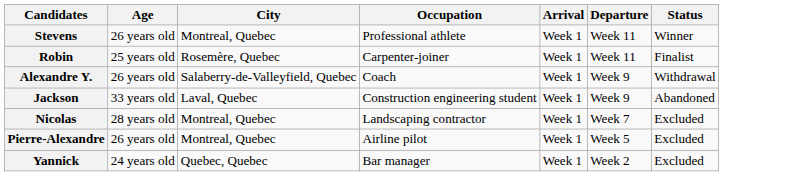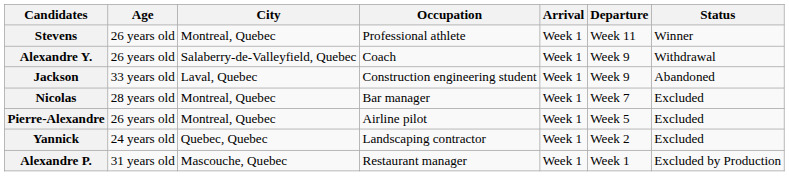 <table class="wikitable">
 <tr>
 <th>Candidates</th>
 <th>Age</th>
 <th>City</th>
 <th>Occupation</th>
 <th>Arrival</th>
 <th>Departure</th>
 <th>Status</th>
 </tr>
 <tr>
 <th>Stevens</th>
 <td>26 years old</td>
 <td>Montreal, Quebec</td>
 <td>Professional athlete</td>
 <td>Week 1</td>
 <td>Week 11</td>
 <td>Winner</td>
-</tr>
-<tr>
-<th>Robin</th>
-<td>25 years old</td>
-<td>Rosemère, Quebec</td>
-<td>Carpenter-joiner</td>
-<td>Week 1</td>
-<td>Week 11</td>
-<td>Finalist</td>
 </tr>
 <tr>
 <th>Alexandre Y.</th>
 <td>26 years old</td>
 <td>Salaberry-de-Valleyfield, Quebec</td>
 <td>Coach</td>
 <td>Week 1</td>
 <td>Week 9</td>
 <td>Withdrawal</td>
 </tr>
 <tr>
 <th>Jackson</th>
 <td>33 years old</td>
 <td>Laval, Quebec</td>
 <td>Construction engineering student</td>
 <td>Week 1</td>
 <td>Week 9</td>
 <td>Abandoned</td>
 </tr>
 <tr>
 <th>Nicolas</th>
 <td>28 years old</td>
 <td>Montreal, Quebec</td>
-<td>Landscaping contractor</td>
+<td>Bar manager</td>
 <td>Week 1</td>
 <td>Week 7</td>
 <td>Excluded</td>
 </tr>
 <tr>
 <th>Pierre-Alexandre</th>
 <td>26 years old</td>
 <td>Montreal, Quebec</td>
 <td>Airline pilot</td>
 <td>Week 1</td>
 <td>Week 5</td>
 <td>Excluded</td>
 </tr>
 <tr>
 <th>Yannick</th>
 <td>24 years old</td>
 <td>Quebec, Quebec</td>
-<td>Bar manager</td>
+<td>Landscaping contractor</td>
 <td>Week 1</td>
 <td>Week 2</td>
 <td>Excluded</td>
 </tr>
+<tr>
+<th>Alexandre P.</th>
+<td>31 years old</td>
+<td>Mascouche, Quebec</td>
+<td>Restaurant manager</td>
+<td>Week 1</td>
+<td>Week 1</td>
+<td>Excluded by Production</td>
+</tr>
 </table>
